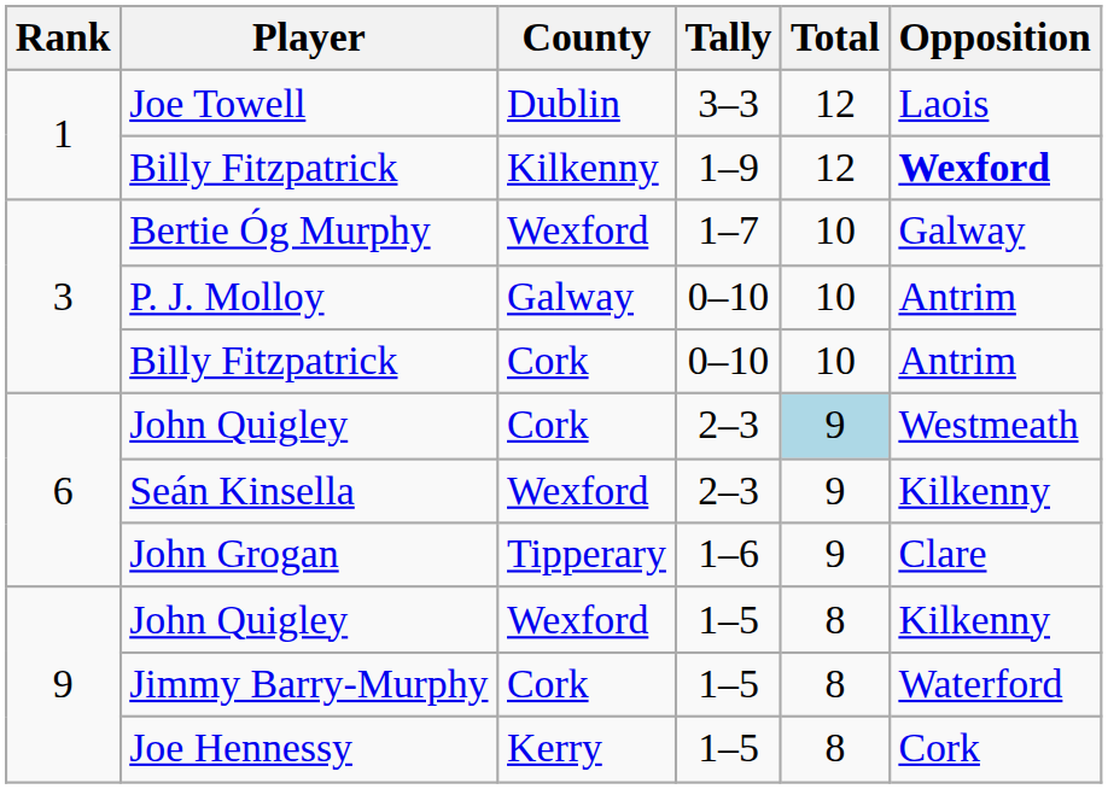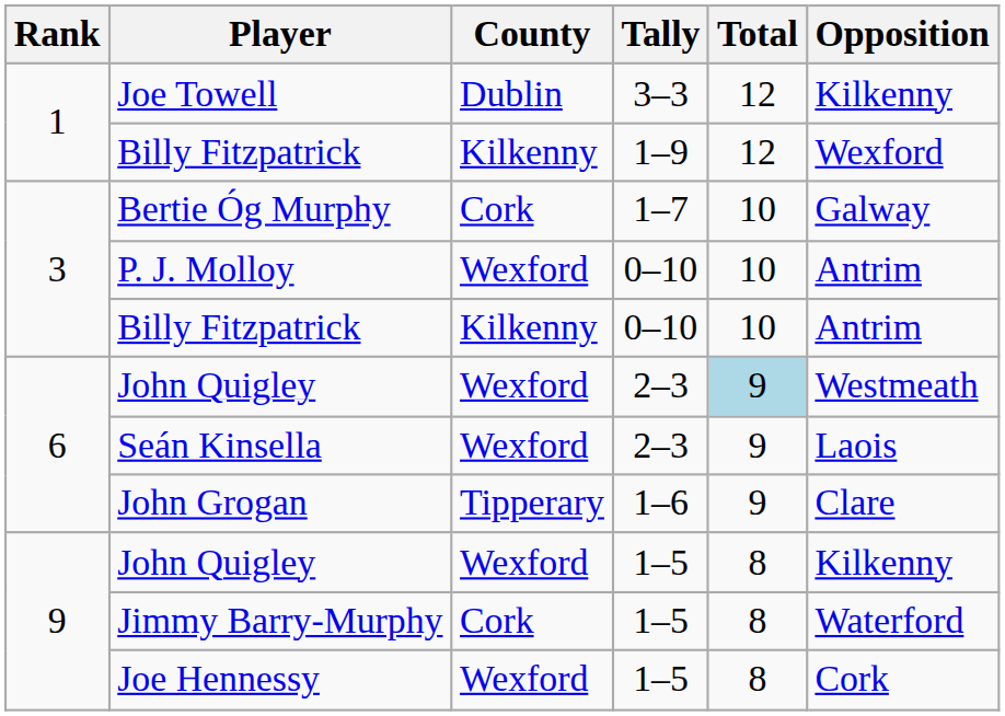 <table class="wikitable">
 <tr>
 <th>Rank</th>
 <th>Player</th>
 <th>County</th>
 <th>Tally</th>
 <th>Total</th>
 <th>Opposition</th>
 </tr>
 <tr>
 <td rowspan=2 align=center>1</td>
 <td><a href='#'>Joe Towell</a></td>
 <td><a href='#'>Dublin</a></td>
 <td align=center>3–3</td>
 <td align=center>12</td>
-<td><a href='#'>Laois</a></td>
+<td><a href='#'>Kilkenny</a></td>
 </tr>
 <tr>
 <td><a href='#'>Billy Fitzpatrick</a></td>
 <td><a href='#'>Kilkenny</a></td>
 <td align=center>1–9</td>
 <td align=center>12</td>
-<td><strong><a href='#'>Wexford</a></strong></td>
+<td><a href='#'>Wexford</a></td>
 </tr>
 <tr>
 <td rowspan=3 align=center>3</td>
 <td><a href='#'>Bertie Óg Murphy</a></td>
-<td><a href='#'>Wexford</a></td>
+<td><a href='#'>Cork</a></td>
 <td align=center>1–7</td>
 <td align=center>10</td>
 <td><a href='#'>Galway</a></td>
 </tr>
 <tr>
 <td><a href='#'>P. J. Molloy</a></td>
-<td><a href='#'>Galway</a></td>
+<td><a href='#'>Wexford</a></td>
 <td align=center>0–10</td>
 <td align=center>10</td>
 <td><a href='#'>Antrim</a></td>
 </tr>
 <tr>
 <td><a href='#'>Billy Fitzpatrick</a></td>
-<td><a href='#'>Cork</a></td>
+<td><a href='#'>Kilkenny</a></td>
 <td align=center>0–10</td>
 <td align=center>10</td>
 <td><a href='#'>Antrim</a></td>
 </tr>
 <tr>
 <td rowspan=3 align=center>6</td>
 <td><a href='#'>John Quigley</a></td>
-<td><a href='#'>Cork</a></td>
+<td><a href='#'>Wexford</a></td>
 <td align=center>2–3</td>
 <td align=center style="background: lightblue;">9</td>
 <td><a href='#'>Westmeath</a></td>
 </tr>
 <tr>
 <td><a href='#'>Seán Kinsella</a></td>
 <td><a href='#'>Wexford</a></td>
 <td align=center>2–3</td>
 <td align=center>9</td>
-<td><a href='#'>Kilkenny</a></td>
+<td><a href='#'>Laois</a></td>
 </tr>
 <tr>
 <td><a href='#'>John Grogan</a></td>
 <td><a href='#'>Tipperary</a></td>
 <td align=center>1–6</td>
 <td align=center>9</td>
 <td><a href='#'>Clare</a></td>
 </tr>
 <tr>
 <td rowspan=3 align=center>9</td>
 <td><a href='#'>John Quigley</a></td>
 <td><a href='#'>Wexford</a></td>
 <td align=center>1–5</td>
 <td align=center>8</td>
 <td><a href='#'>Kilkenny</a></td>
 </tr>
 <tr>
 <td><a href='#'>Jimmy Barry-Murphy</a></td>
 <td><a href='#'>Cork</a></td>
 <td align=center>1–5</td>
 <td align=center>8</td>
 <td><a href='#'>Waterford</a></td>
 </tr>
 <tr>
 <td><a href='#'>Joe Hennessy</a></td>
-<td><a href='#'>Kerry</a></td>
+<td><a href='#'>Wexford</a></td>
 <td align=center>1–5</td>
 <td align=center>8</td>
 <td><a href='#'>Cork</a></td>
 </tr>
 </table>
